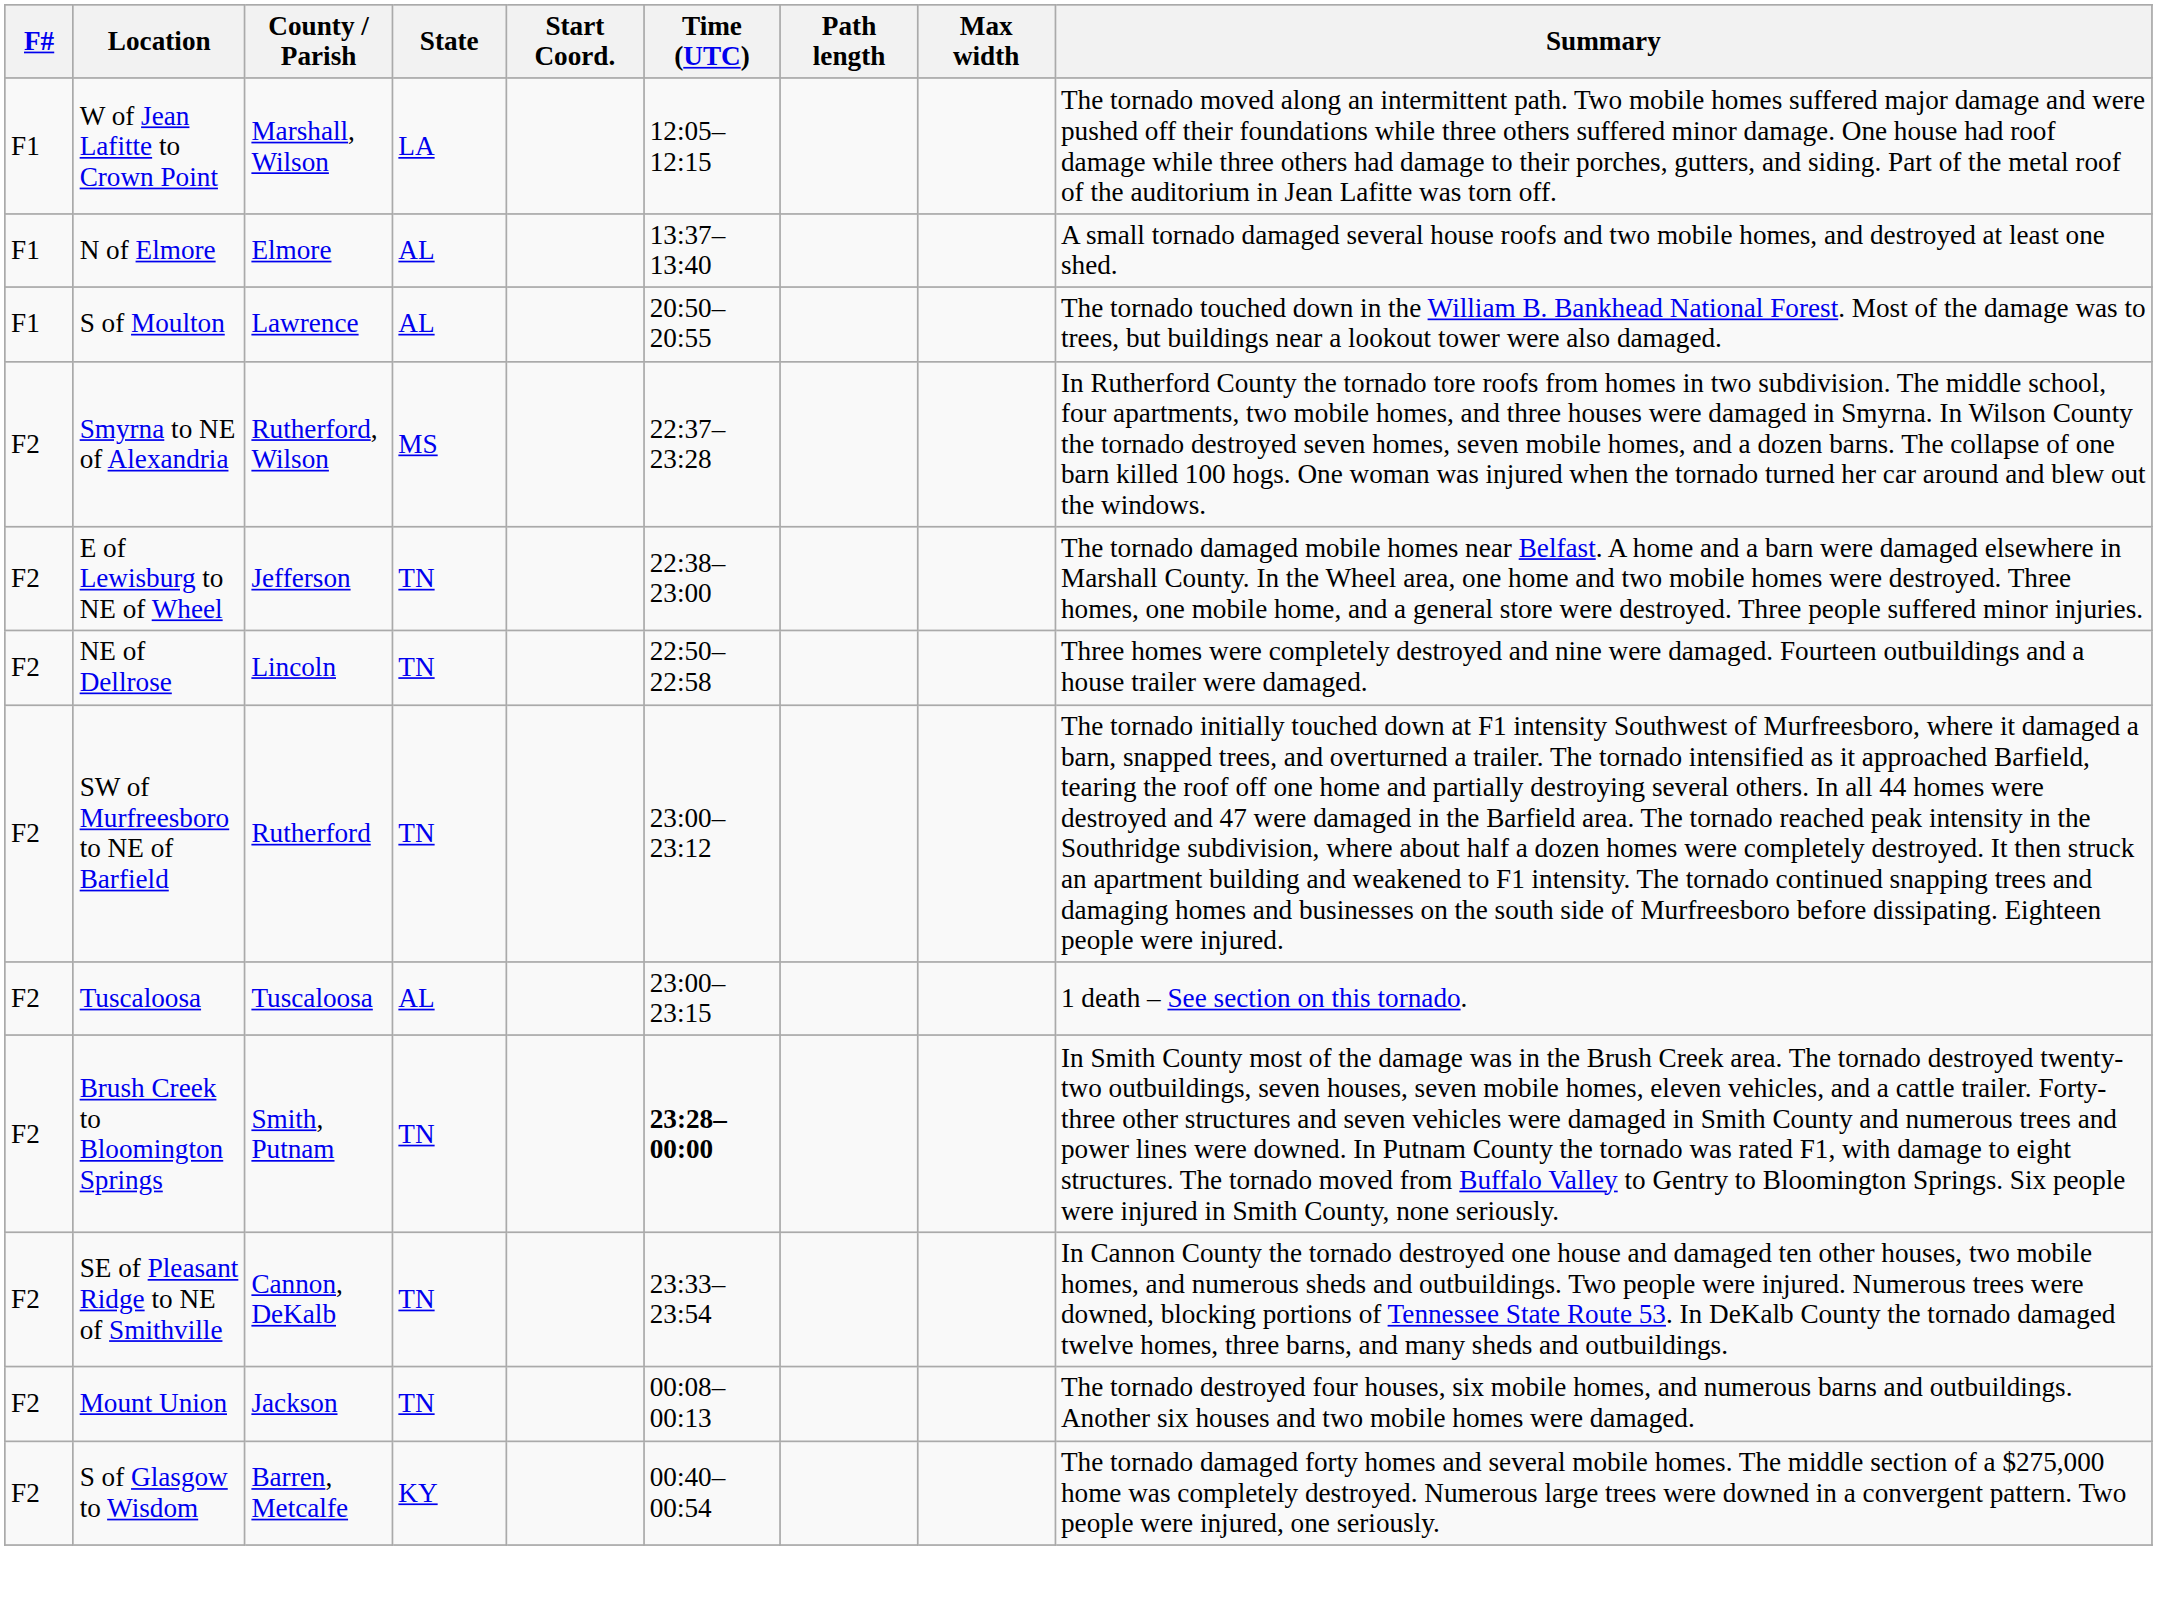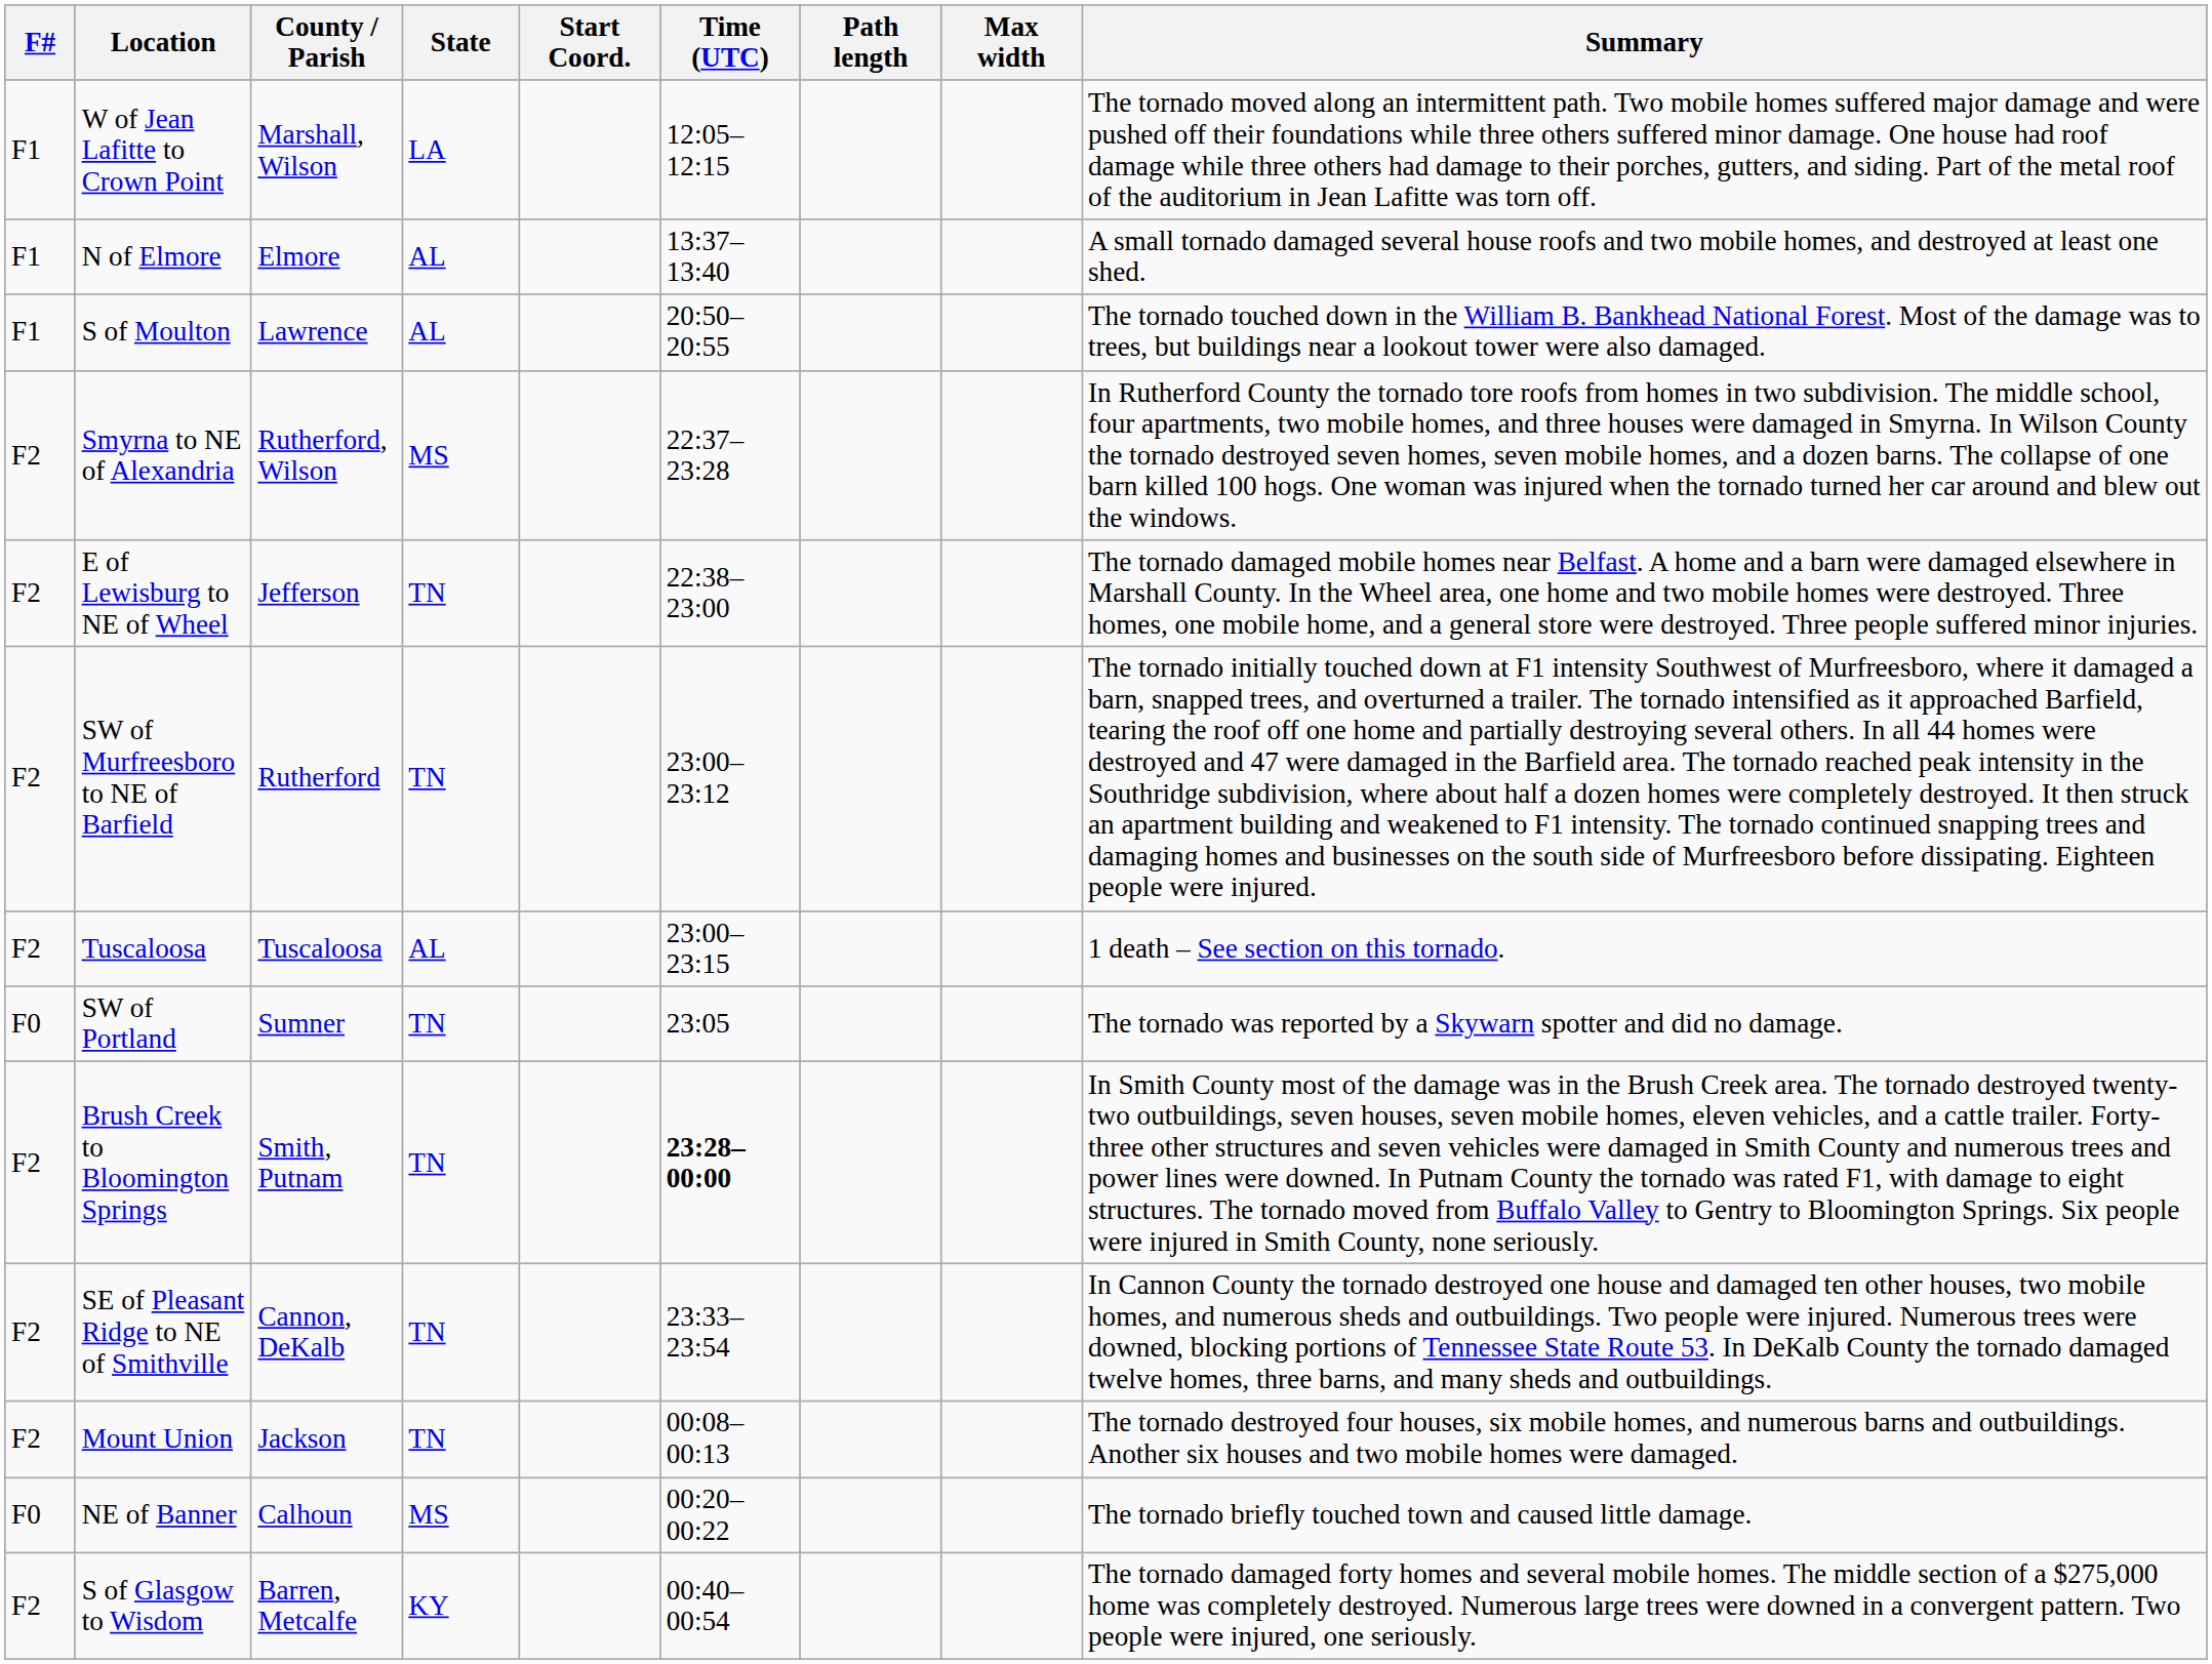 <table class="wikitable sortable" style="width:100%;">
 <tr>
 <th scope="col"  style="width:3%; text-align:center;"><a href='#'>F#</a></th>
 <th scope="col"  style="width:7%; text-align:center;" class="unsortable">Location</th>
 <th scope="col"  style="width:6%; text-align:center;" class="unsortable">County / Parish</th>
 <th scope="col"  style="width:5%; text-align:center;">State</th>
 <th scope="col"  style="width:6%; text-align:center;">Start Coord.</th>
 <th scope="col"  style="width:6%; text-align:center;">Time (<a href='#'>UTC</a>)</th>
 <th scope="col"  style="width:6%; text-align:center;">Path length</th>
 <th scope="col"  style="width:6%; text-align:center;">Max width</th>
 <th scope="col" class="unsortable" style="width:48%; text-align:center;">Summary</th>
 </tr>
 <tr>
 <td bgcolor=>F1</td>
 <td>W of <a href='#'>Jean Lafitte</a> to <a href='#'>Crown Point</a></td>
 <td><a href='#'>Marshall</a>, <a href='#'>Wilson</a></td>
 <td><a href='#'>LA</a></td>
 <td></td>
 <td>12:05–12:15</td>
 <td></td>
 <td></td>
 <td>The tornado moved along an intermittent path. Two mobile homes suffered major damage and were pushed off their foundations while three others suffered minor damage. One house had roof damage while three others had damage to their porches, gutters, and siding. Part of the metal roof of the auditorium in Jean Lafitte was torn off.</td>
 </tr>
 <tr>
 <td bgcolor=>F1</td>
 <td>N of <a href='#'>Elmore</a></td>
 <td><a href='#'>Elmore</a></td>
 <td><a href='#'>AL</a></td>
 <td></td>
 <td>13:37–13:40</td>
 <td></td>
 <td></td>
 <td>A small tornado damaged several house roofs and two mobile homes, and destroyed at least one shed.</td>
 </tr>
 <tr>
 <td bgcolor=>F1</td>
 <td>S of <a href='#'>Moulton</a></td>
 <td><a href='#'>Lawrence</a></td>
 <td><a href='#'>AL</a></td>
 <td></td>
 <td>20:50–20:55</td>
 <td></td>
 <td></td>
 <td>The tornado touched down in the <a href='#'>William B. Bankhead National Forest</a>. Most of the damage was to trees, but buildings near a lookout tower were also damaged.</td>
 </tr>
 <tr>
 <td bgcolor=>F2</td>
 <td><a href='#'>Smyrna</a> to NE of <a href='#'>Alexandria</a></td>
 <td><a href='#'>Rutherford</a>, <a href='#'>Wilson</a></td>
 <td><a href='#'>MS</a></td>
 <td></td>
 <td>22:37–23:28</td>
 <td></td>
 <td></td>
 <td>In Rutherford County the tornado tore roofs from homes in two subdivision. The middle school, four apartments, two mobile homes, and three houses were damaged in Smyrna. In Wilson County the tornado destroyed seven homes, seven mobile homes, and a dozen barns. The collapse of one barn killed 100 hogs. One woman was injured when the tornado turned her car around and blew out the windows.</td>
 </tr>
 <tr>
 <td bgcolor=>F2</td>
 <td>E of <a href='#'>Lewisburg</a> to NE of <a href='#'>Wheel</a></td>
 <td><a href='#'>Jefferson</a></td>
 <td><a href='#'>TN</a></td>
 <td></td>
 <td>22:38–23:00</td>
 <td></td>
 <td></td>
 <td>The tornado damaged mobile homes near <a href='#'>Belfast</a>. A home and a barn were damaged elsewhere in Marshall County. In the Wheel area, one home and two mobile homes were destroyed. Three homes, one mobile home, and a general store were destroyed. Three people suffered minor injuries.</td>
 </tr>
 <tr>
 <td bgcolor=>F2</td>
-<td>NE of <a href='#'>Dellrose</a></td>
-<td><a href='#'>Lincoln</a></td>
-<td><a href='#'>TN</a></td>
-<td></td>
-<td>22:50–22:58</td>
-<td></td>
-<td></td>
-<td>Three homes were completely destroyed and nine were damaged. Fourteen outbuildings and a house trailer were damaged.</td>
-</tr>
-<tr>
-<td bgcolor=>F2</td>
 <td>SW of <a href='#'>Murfreesboro</a> to NE of <a href='#'>Barfield</a></td>
 <td><a href='#'>Rutherford</a></td>
 <td><a href='#'>TN</a></td>
 <td></td>
 <td>23:00–23:12</td>
 <td></td>
 <td></td>
 <td>The tornado initially touched down at F1 intensity Southwest of Murfreesboro, where it damaged a barn, snapped trees, and overturned a trailer. The tornado intensified as it approached Barfield, tearing the roof off one home and partially destroying several others. In all 44 homes were destroyed and 47 were damaged in the Barfield area. The tornado reached peak intensity in the Southridge subdivision, where about half a dozen homes were completely destroyed. It then struck an apartment building and weakened to F1 intensity. The tornado continued snapping trees and damaging homes and businesses on the south side of Murfreesboro before dissipating. Eighteen people were injured.</td>
 </tr>
 <tr>
 <td bgcolor=>F2</td>
 <td><a href='#'>Tuscaloosa</a></td>
 <td><a href='#'>Tuscaloosa</a></td>
 <td><a href='#'>AL</a></td>
 <td></td>
 <td>23:00–23:15</td>
 <td></td>
 <td></td>
 <td>1 death – <a href='#'>See section on this tornado</a>.</td>
+</tr>
+<tr>
+<td bgcolor=>F0</td>
+<td>SW of <a href='#'>Portland</a></td>
+<td><a href='#'>Sumner</a></td>
+<td><a href='#'>TN</a></td>
+<td></td>
+<td>23:05</td>
+<td></td>
+<td></td>
+<td>The tornado was reported by a <a href='#'>Skywarn</a> spotter and did no damage.</td>
 </tr>
 <tr>
 <td bgcolor=>F2</td>
 <td><a href='#'>Brush Creek</a> to <a href='#'>Bloomington Springs</a></td>
 <td><a href='#'>Smith</a>, <a href='#'>Putnam</a></td>
 <td><a href='#'>TN</a></td>
 <td></td>
 <td><strong>23:28–00:00</strong></td>
 <td></td>
 <td></td>
 <td>In Smith County most of the damage was in the Brush Creek area. The tornado destroyed twenty-two outbuildings, seven houses, seven mobile homes, eleven vehicles, and a cattle trailer. Forty-three other structures and seven vehicles were damaged in Smith County and numerous trees and power lines were downed. In Putnam County the tornado was rated F1, with damage to eight structures. The tornado moved from <a href='#'>Buffalo Valley</a> to Gentry to Bloomington Springs. Six people were injured in Smith County, none seriously.</td>
 </tr>
 <tr>
 <td bgcolor=>F2</td>
 <td>SE of <a href='#'>Pleasant Ridge</a> to NE of <a href='#'>Smithville</a></td>
 <td><a href='#'>Cannon</a>, <a href='#'>DeKalb</a></td>
 <td><a href='#'>TN</a></td>
 <td></td>
 <td>23:33–23:54</td>
 <td></td>
 <td></td>
 <td>In Cannon County the tornado destroyed one house and damaged ten other houses, two mobile homes, and numerous sheds and outbuildings. Two people were injured. Numerous trees were downed, blocking portions of <a href='#'>Tennessee State Route 53</a>. In DeKalb County the tornado damaged twelve homes, three barns, and many sheds and outbuildings.</td>
 </tr>
 <tr>
 <td bgcolor=>F2</td>
 <td><a href='#'>Mount Union</a></td>
 <td><a href='#'>Jackson</a></td>
 <td><a href='#'>TN</a></td>
 <td></td>
 <td>00:08–00:13</td>
 <td></td>
 <td></td>
 <td>The tornado destroyed four houses, six mobile homes, and numerous barns and outbuildings. Another six houses and two mobile homes were damaged.</td>
 </tr>
 <tr>
+<td bgcolor=>F0</td>
+<td>NE of <a href='#'>Banner</a></td>
+<td><a href='#'>Calhoun</a></td>
+<td><a href='#'>MS</a></td>
+<td></td>
+<td>00:20–00:22</td>
+<td></td>
+<td></td>
+<td>The tornado briefly touched town and caused little damage.</td>
+</tr>
+<tr>
 <td bgcolor=>F2</td>
 <td>S of <a href='#'>Glasgow</a> to <a href='#'>Wisdom</a></td>
 <td><a href='#'>Barren</a>, <a href='#'>Metcalfe</a></td>
 <td><a href='#'>KY</a></td>
 <td></td>
 <td>00:40–00:54</td>
 <td></td>
 <td></td>
 <td>The tornado damaged forty homes and several mobile homes. The middle section of a $275,000 home was completely destroyed. Numerous large trees were downed in a convergent pattern. Two people were injured, one seriously.</td>
 </tr>
 </table>
